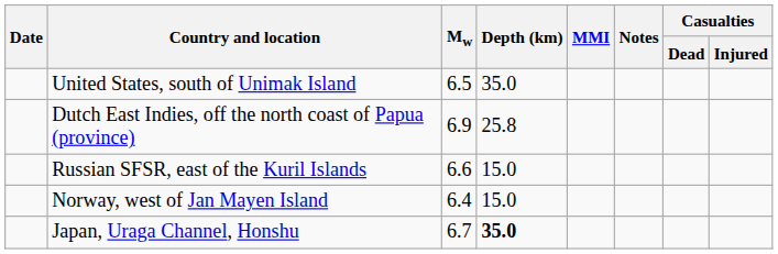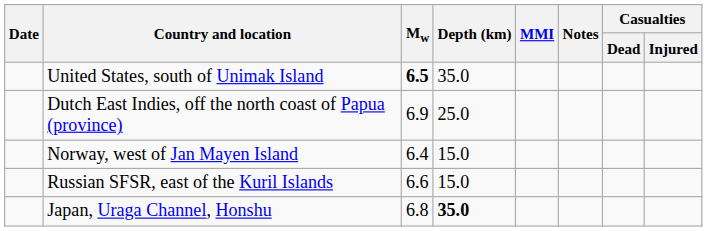 <table class="wikitable sortable sort-under" style="border:1px black; margin-left:1em;">
 <tr>
 <th rowspan="2"><small>Date</small></th>
 <th rowspan="2" style="width: 310px"><small>Country and location</small></th>
 <th rowspan="2"><small>M<sub>w</sub></small></th>
 <th rowspan="2"><small>Depth (km)</small></th>
 <th rowspan="2"><small><a href='#'>MMI</a></small></th>
 <th rowspan="2" class="unsortable"><small>Notes</small></th>
 <th colspan="2"><small>Casualties</small></th>
 </tr>
 <tr>
 <th><small>Dead</small></th>
 <th><small>Injured</small></th>
 </tr>
 <tr>
 <td></td>
 <td>United States, south of <a href='#'>Unimak Island</a></td>
-<td>6.5</td>
+<td><strong>6.5</strong></td>
 <td>35.0</td>
 <td></td>
 <td></td>
 <td></td>
 <td></td>
 </tr>
 <tr>
 <td></td>
 <td>Dutch East Indies, off the north coast of <a href='#'>Papua (province)</a></td>
 <td>6.9</td>
-<td>25.8</td>
+<td>25.0</td>
+<td></td>
+<td></td>
+<td></td>
+<td></td>
+</tr>
+<tr>
+<td></td>
+<td>Norway, west of <a href='#'>Jan Mayen Island</a></td>
+<td>6.4</td>
+<td>15.0</td>
 <td></td>
 <td></td>
 <td></td>
 <td></td>
 </tr>
 <tr>
 <td></td>
 <td>Russian SFSR, east of the <a href='#'>Kuril Islands</a></td>
 <td>6.6</td>
 <td>15.0</td>
 <td></td>
 <td></td>
 <td></td>
 <td></td>
 </tr>
 <tr>
 <td></td>
-<td>Norway, west of <a href='#'>Jan Mayen Island</a></td>
-<td>6.4</td>
-<td>15.0</td>
-<td></td>
-<td></td>
-<td></td>
-<td></td>
-</tr>
-<tr>
-<td></td>
 <td>Japan, <a href='#'>Uraga Channel</a>, <a href='#'>Honshu</a></td>
-<td>6.7</td>
+<td>6.8</td>
 <td><strong>35.0</strong></td>
 <td></td>
 <td></td>
 <td></td>
 <td></td>
 </tr>
 </table>
